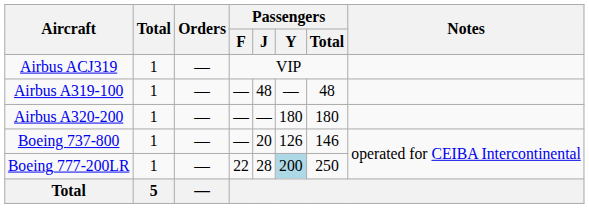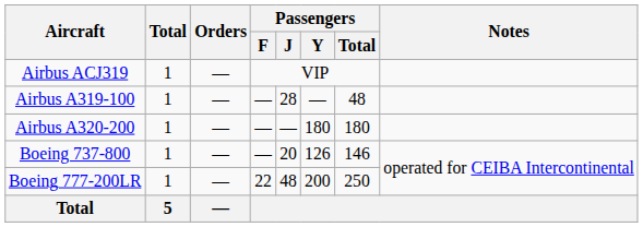 <table class="wikitable" style="margin:0.5em auto; text-align:center">
 <tr>
 <th rowspan=2>Aircraft</th>
 <th rowspan=2>Total</th>
 <th rowspan=2>Orders</th>
 <th colspan=4>Passengers</th>
 <th rowspan=2>Notes</th>
 </tr>
 <tr>
 <th><abbr>F</abbr></th>
 <th><abbr>J</abbr></th>
 <th><abbr>Y</abbr></th>
 <th>Total</th>
 </tr>
 <tr>
 <td><a href='#'>Airbus ACJ319</a></td>
 <td>1</td>
 <td>—</td>
 <td colspan=4><abbr>VIP</abbr></td>
 <td></td>
 </tr>
 <tr>
 <td><a href='#'>Airbus A319-100</a></td>
 <td>1</td>
 <td>—</td>
 <td>—</td>
-<td>48</td>
+<td>28</td>
 <td>—</td>
 <td>48</td>
 <td></td>
 </tr>
 <tr>
 <td><a href='#'>Airbus A320-200</a></td>
 <td>1</td>
 <td>—</td>
 <td>—</td>
 <td>—</td>
 <td>180</td>
 <td>180</td>
 <td></td>
 </tr>
 <tr>
 <td><a href='#'>Boeing 737-800</a></td>
 <td>1</td>
 <td>—</td>
 <td>—</td>
 <td>20</td>
 <td>126</td>
 <td>146</td>
 <td rowspan=2>operated for <a href='#'>CEIBA Intercontinental</a></td>
 </tr>
 <tr>
 <td><a href='#'>Boeing 777-200LR</a></td>
 <td>1</td>
 <td>—</td>
 <td>22</td>
-<td>28</td>
-<td style="background: lightblue;">200</td>
+<td>48</td>
+<td>200</td>
 <td>250</td>
 </tr>
 <tr>
 <th>Total</th>
 <th>5</th>
 <th>—</th>
 <th colspan=5></th>
 </tr>
 </table>
